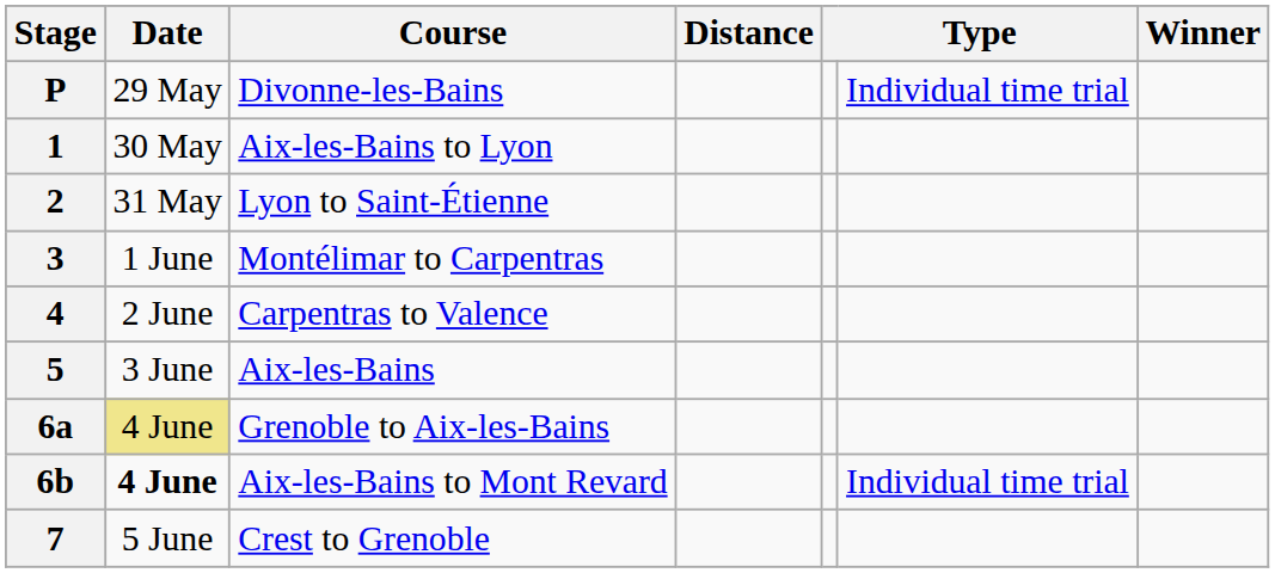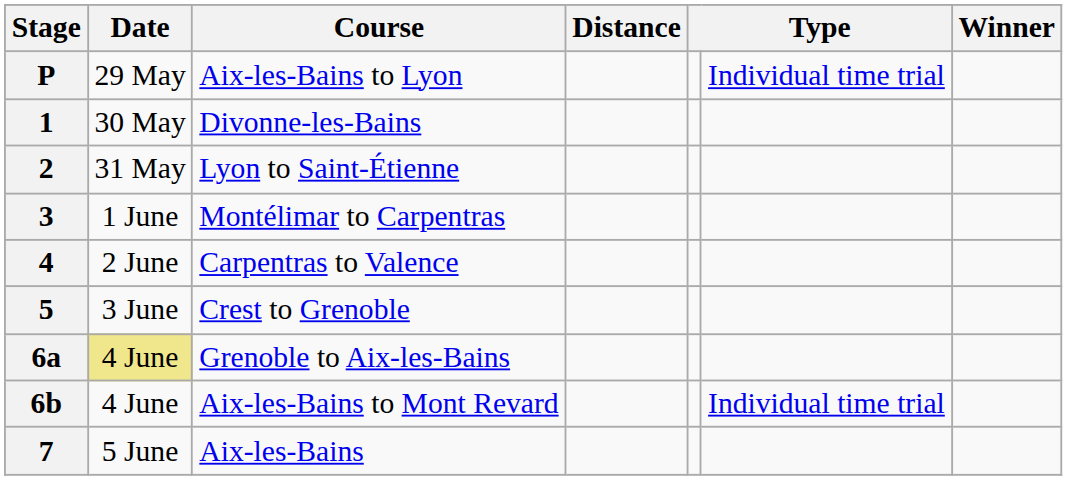 <table class="wikitable">
 <tr>
 <th>Stage</th>
 <th>Date</th>
 <th>Course</th>
 <th>Distance</th>
 <th scope="col" colspan="2">Type</th>
 <th>Winner</th>
 </tr>
 <tr>
 <th scope="row" style="text-align:center;">P</th>
 <td style="text-align:center;">29 May</td>
-<td><a href='#'>Divonne-les-Bains</a></td>
+<td><a href='#'>Aix-les-Bains</a> to <a href='#'>Lyon</a></td>
 <td style="text-align:center;"></td>
 <td></td>
 <td><a href='#'>Individual time trial</a></td>
 <td></td>
 </tr>
 <tr>
 <th scope="row" style="text-align:center;">1</th>
 <td style="text-align:center;">30 May</td>
-<td><a href='#'>Aix-les-Bains</a> to <a href='#'>Lyon</a></td>
+<td><a href='#'>Divonne-les-Bains</a></td>
 <td style="text-align:center;"></td>
 <td></td>
 <td></td>
 <td></td>
 </tr>
 <tr>
 <th scope="row" style="text-align:center;">2</th>
 <td style="text-align:center;">31 May</td>
 <td><a href='#'>Lyon</a> to <a href='#'>Saint-Étienne</a></td>
 <td style="text-align:center;"></td>
 <td></td>
 <td></td>
 <td></td>
 </tr>
 <tr>
 <th scope="row" style="text-align:center;">3</th>
 <td style="text-align:center;">1 June</td>
 <td><a href='#'>Montélimar</a> to <a href='#'>Carpentras</a></td>
 <td style="text-align:center;"></td>
 <td></td>
 <td></td>
 <td></td>
 </tr>
 <tr>
 <th scope="row" style="text-align:center;">4</th>
 <td style="text-align:center;">2 June</td>
 <td><a href='#'>Carpentras</a> to <a href='#'>Valence</a></td>
 <td style="text-align:center;"></td>
 <td></td>
 <td></td>
 <td></td>
 </tr>
 <tr>
 <th scope="row" style="text-align:center;">5</th>
 <td style="text-align:center;">3 June</td>
-<td><a href='#'>Aix-les-Bains</a></td>
+<td><a href='#'>Crest</a> to <a href='#'>Grenoble</a></td>
 <td style="text-align:center;"></td>
 <td></td>
 <td></td>
 <td></td>
 </tr>
 <tr>
 <th scope="row" style="text-align:center;">6a</th>
 <td style="background: khaki; text-align:center;">4 June</td>
 <td><a href='#'>Grenoble</a> to <a href='#'>Aix-les-Bains</a></td>
 <td style="text-align:center;"></td>
 <td></td>
 <td></td>
 <td></td>
 </tr>
 <tr>
 <th scope="row" style="text-align:center;">6b</th>
-<td style="text-align:center;"><strong>4 June</strong></td>
+<td style="text-align:center;">4 June</td>
 <td><a href='#'>Aix-les-Bains</a> to <a href='#'>Mont Revard</a></td>
 <td style="text-align:center;"></td>
 <td></td>
 <td><a href='#'>Individual time trial</a></td>
 <td></td>
 </tr>
 <tr>
 <th scope="row" style="text-align:center;">7</th>
 <td style="text-align:center;">5 June</td>
-<td><a href='#'>Crest</a> to <a href='#'>Grenoble</a></td>
+<td><a href='#'>Aix-les-Bains</a></td>
 <td style="text-align:center;"></td>
 <td></td>
 <td></td>
 <td></td>
 </tr>
 </table>
